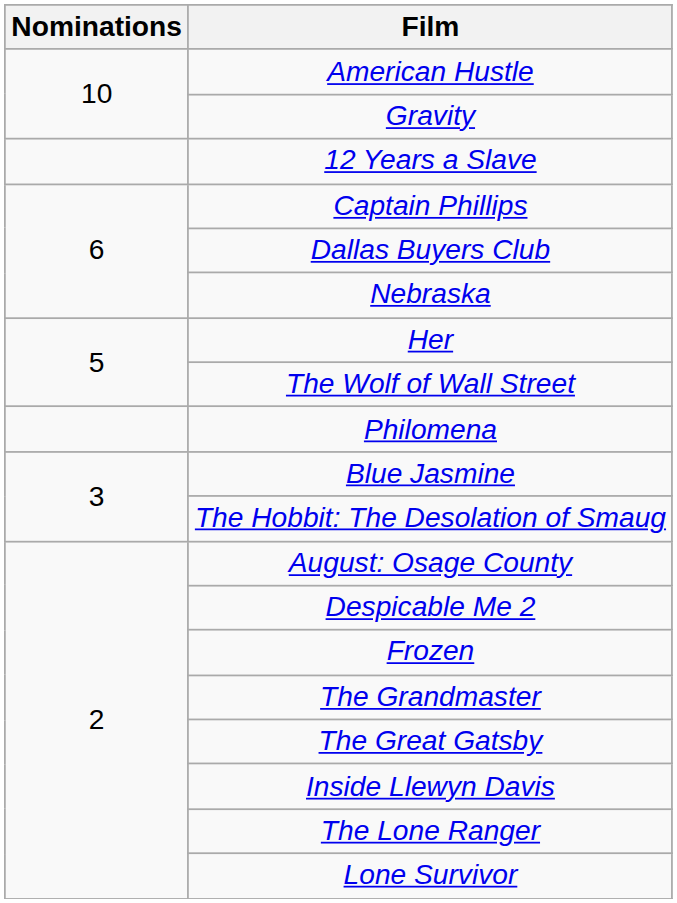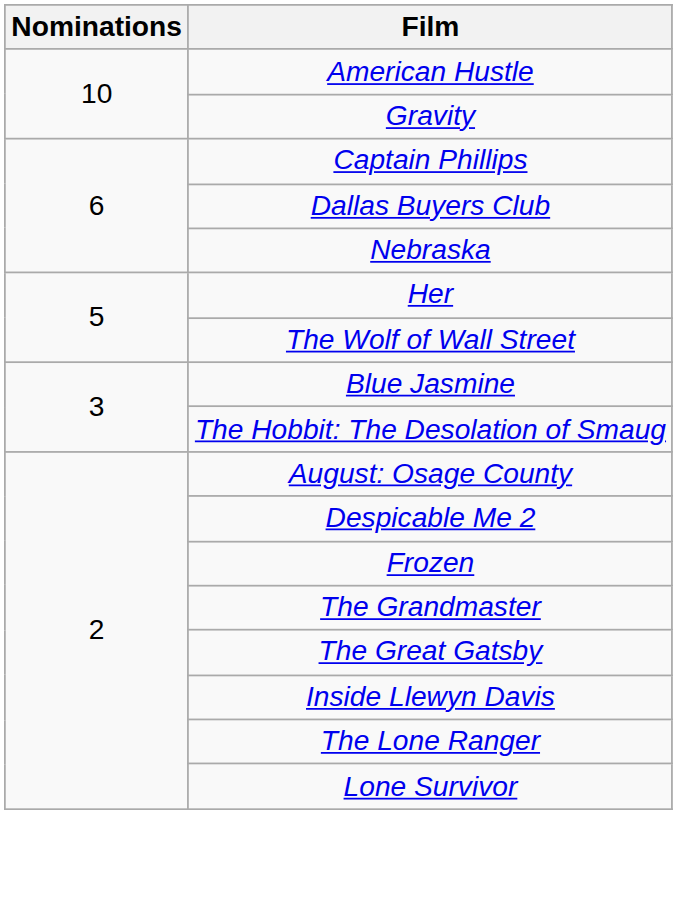 <table class="wikitable" style="text-align: center;">
 <tr>
 <th scope="col" width="55">Nominations</th>
 <th scope="col" align="center">Film</th>
 </tr>
 <tr>
 <td rowspan=2 style="text-align:center">10</td>
 <td><em><a href='#'>American Hustle</a></em></td>
 </tr>
 <tr>
 <td><em><a href='#'>Gravity</a></em></td>
-</tr>
-<tr>
-<td></td>
-<td><em><a href='#'>12 Years a Slave</a></em></td>
 </tr>
 <tr>
 <td rowspan=3 style="text-align:center">6</td>
 <td><em><a href='#'>Captain Phillips</a></em></td>
 </tr>
 <tr>
 <td><em><a href='#'>Dallas Buyers Club</a></em></td>
 </tr>
 <tr>
 <td><em><a href='#'>Nebraska</a></em></td>
 </tr>
 <tr>
 <td rowspan=2 style="text-align:center">5</td>
 <td><em><a href='#'>Her</a></em></td>
 </tr>
 <tr>
 <td><em><a href='#'>The Wolf of Wall Street</a></em></td>
-</tr>
-<tr>
-<td></td>
-<td><em><a href='#'>Philomena</a></em></td>
 </tr>
 <tr>
 <td rowspan=2 style="text-align:center">3</td>
 <td><em><a href='#'>Blue Jasmine</a></em></td>
 </tr>
 <tr>
 <td><em><a href='#'>The Hobbit: The Desolation of Smaug</a></em></td>
 </tr>
 <tr>
 <td rowspan=8 style="text-align:center">2</td>
 <td><em><a href='#'>August: Osage County</a></em></td>
 </tr>
 <tr>
 <td><em><a href='#'>Despicable Me 2</a></em></td>
 </tr>
 <tr>
 <td><em><a href='#'>Frozen</a></em></td>
 </tr>
 <tr>
 <td><em><a href='#'>The Grandmaster</a></em></td>
 </tr>
 <tr>
 <td><em><a href='#'>The Great Gatsby</a></em></td>
 </tr>
 <tr>
 <td><em><a href='#'>Inside Llewyn Davis</a></em></td>
 </tr>
 <tr>
 <td><em><a href='#'>The Lone Ranger</a></em></td>
 </tr>
 <tr>
 <td><em><a href='#'>Lone Survivor</a></em></td>
 </tr>
 </table>
